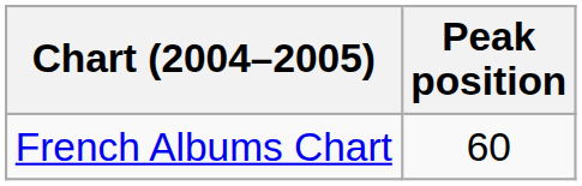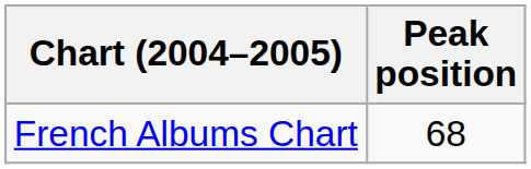 <table class="wikitable">
 <tr>
 <th>Chart (2004–2005)</th>
 <th>Peak<br>position</th>
 </tr>
 <tr>
 <td style="text-align: left"><a href='#'>French Albums Chart</a></td>
-<td style="text-align: center">60</td>
+<td style="text-align: center">68</td>
 </tr>
 </table>
